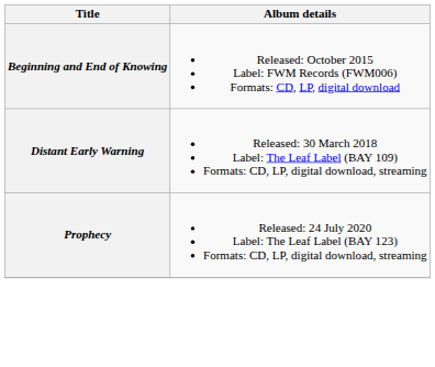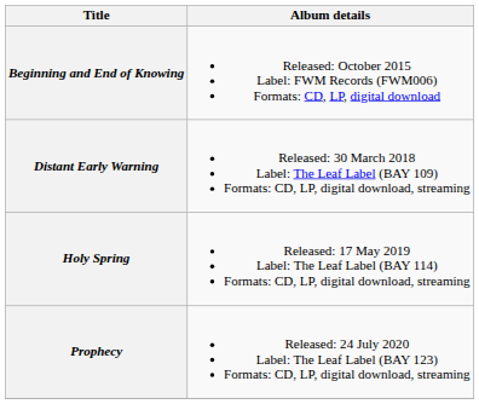 <table class="wikitable plainrowheaders" style="text-align:center;" border="1">
 <tr>
 <th>Title</th>
 <th>Album details</th>
 </tr>
 <tr>
 <th scope="row"><em>Beginning and End of Knowing</em> <br> </th>
 <td><br><ul><li>Released: October 2015</li><li>Label: FWM Records (FWM006)</li><li>Formats: <a href='#'>CD</a>, <a href='#'>LP</a>, <a href='#'>digital download</a></li></ul></td>
 </tr>
 <tr>
 <th scope="row"><em>Distant Early Warning</em></th>
 <td><br><ul><li>Released: 30 March 2018</li><li>Label: <a href='#'>The Leaf Label</a> (BAY 109)</li><li>Formats: CD, LP, digital download, streaming</li></ul></td>
 </tr>
 <tr>
+<th scope="row"><em>Holy Spring</em></th>
+<td><br><ul><li>Released: 17 May 2019</li><li>Label: The Leaf Label (BAY 114)</li><li>Formats: CD, LP, digital download, streaming</li></ul></td>
+</tr>
+<tr>
 <th scope="row"><em>Prophecy</em></th>
 <td><br><ul><li>Released: 24 July 2020</li><li>Label: The Leaf Label (BAY 123)</li><li>Formats: CD, LP, digital download, streaming</li></ul></td>
 </tr>
 <tr>
 </tr>
 </table>
